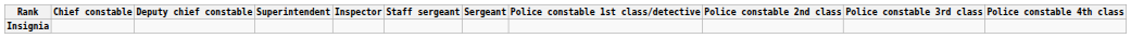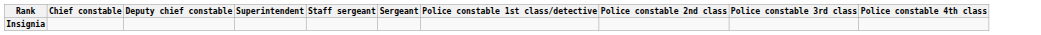 <table class="wikitable">
 <tr>
 <th>Rank</th>
 <th>Chief constable</th>
 <th>Deputy chief constable</th>
 <th>Superintendent</th>
-<th>Inspector</th>
 <th>Staff sergeant</th>
 <th>Sergeant</th>
 <th>Police constable 1st class/detective</th>
 <th>Police constable 2nd class</th>
 <th>Police constable 3rd class</th>
 <th>Police constable 4th class</th>
 </tr>
 <tr>
 <th>Insignia</th>
 <td></td>
 <td></td>
 <td></td>
 <td></td>
 <td></td>
 <td></td>
 <td></td>
 <td></td>
 <td></td>
-<td></td>
 </tr>
 </table>
